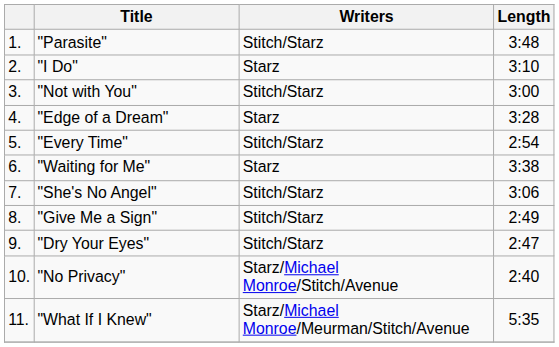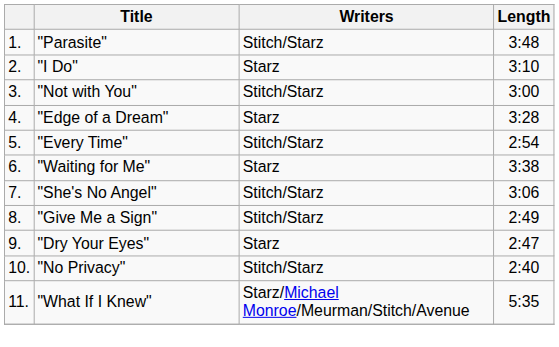 <table class="wikitable">
 <tr>
 <th></th>
 <th width="200">Title</th>
 <th width="250">Writers</th>
 <th>Length</th>
 </tr>
 <tr>
 <td>1.</td>
 <td>"Parasite"</td>
 <td>Stitch/Starz</td>
 <td align="center">3:48</td>
 </tr>
 <tr>
 <td>2.</td>
 <td>"I Do"</td>
 <td>Starz</td>
 <td align="center">3:10</td>
 </tr>
 <tr>
 <td>3.</td>
 <td>"Not with You"</td>
 <td>Stitch/Starz</td>
 <td align="center">3:00</td>
 </tr>
 <tr>
 <td>4.</td>
 <td>"Edge of a Dream"</td>
 <td>Starz</td>
 <td align="center">3:28</td>
 </tr>
 <tr>
 <td>5.</td>
 <td>"Every Time"</td>
 <td>Stitch/Starz</td>
 <td align="center">2:54</td>
 </tr>
 <tr>
 <td>6.</td>
 <td>"Waiting for Me"</td>
 <td>Starz</td>
 <td align="center">3:38</td>
 </tr>
 <tr>
 <td>7.</td>
 <td>"She's No Angel"</td>
 <td>Stitch/Starz</td>
 <td align="center">3:06</td>
 </tr>
 <tr>
 <td>8.</td>
 <td>"Give Me a Sign"</td>
 <td>Stitch/Starz</td>
 <td align="center">2:49</td>
 </tr>
 <tr>
 <td>9.</td>
 <td>"Dry Your Eyes"</td>
-<td>Stitch/Starz</td>
+<td>Starz</td>
 <td align="center">2:47</td>
 </tr>
 <tr>
 <td>10.</td>
 <td>"No Privacy"</td>
-<td>Starz/<a href='#'>Michael Monroe</a>/Stitch/Avenue</td>
+<td>Stitch/Starz</td>
 <td align="center">2:40</td>
 </tr>
 <tr>
 <td>11.</td>
 <td>"What If I Knew"</td>
 <td>Starz/<a href='#'>Michael Monroe</a>/Meurman/Stitch/Avenue</td>
 <td align="center">5:35</td>
 </tr>
 <tr>
 </tr>
 </table>
